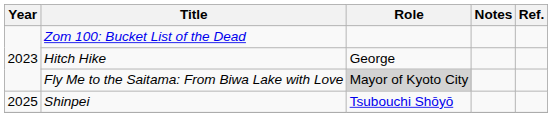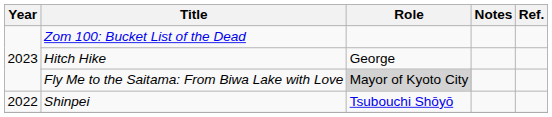 <table class="wikitable">
 <tr>
 <th>Year</th>
 <th>Title</th>
 <th>Role</th>
 <th>Notes</th>
 <th>Ref.</th>
 </tr>
 <tr>
 <td rowspan="3">2023</td>
 <td><em><a href='#'>Zom 100: Bucket List of the Dead</a></em></td>
 <td></td>
 <td></td>
 <td></td>
 </tr>
 <tr>
 <td><em>Hitch Hike</em></td>
 <td>George</td>
 <td></td>
 <td></td>
 </tr>
 <tr>
 <td><em>Fly Me to the Saitama: From Biwa Lake with Love</em></td>
 <td style="background: lightgrey;">Mayor of Kyoto City</td>
 <td></td>
 <td></td>
 </tr>
 <tr>
-<td>2025</td>
+<td>2022</td>
 <td><em>Shinpei</em></td>
 <td><a href='#'>Tsubouchi Shōyō</a></td>
 <td></td>
 <td></td>
 </tr>
 <tr>
 </tr>
 </table>
